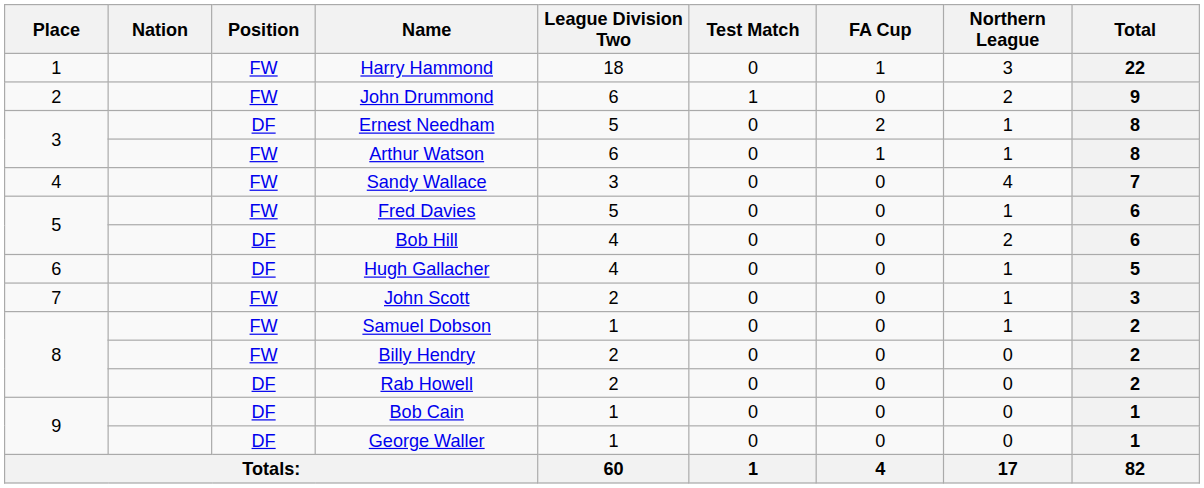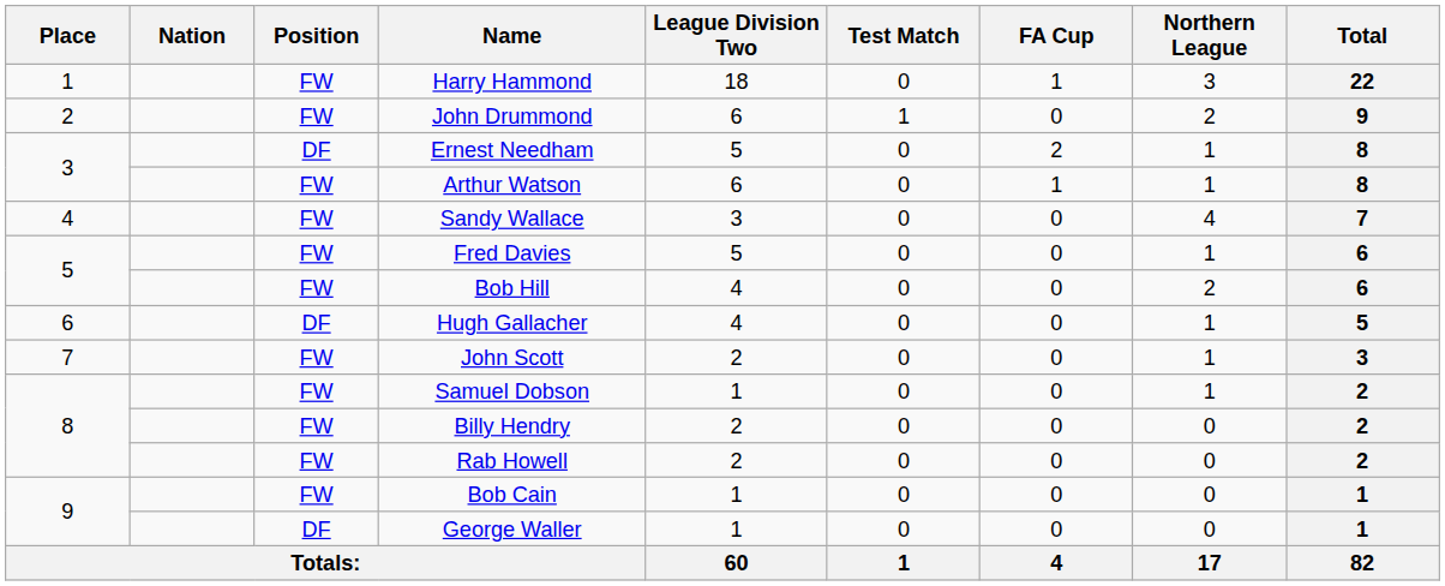 <table class="wikitable" style="font-size: 95%; text-align: center;">
 <tr>
 <th width=80>Place</th>
 <th width=80>Nation</th>
 <th width=80>Position</th>
 <th width=180>Name</th>
 <th width=120>League Division Two</th>
 <th width=100>Test Match</th>
 <th width=100>FA Cup</th>
 <th width=100>Northern League</th>
 <th width=100>Total</th>
 </tr>
 <tr>
 <td>1</td>
 <td></td>
 <td><a href='#'>FW</a></td>
 <td><a href='#'>Harry Hammond</a></td>
 <td>18</td>
 <td>0</td>
 <td>1</td>
 <td>3</td>
 <th>22</th>
 </tr>
 <tr>
 <td>2</td>
 <td></td>
 <td><a href='#'>FW</a></td>
 <td><a href='#'>John Drummond</a></td>
 <td>6</td>
 <td>1</td>
 <td>0</td>
 <td>2</td>
 <th>9</th>
 </tr>
 <tr>
 <td rowspan="2">3</td>
 <td></td>
 <td><a href='#'>DF</a></td>
 <td><a href='#'>Ernest Needham</a></td>
 <td>5</td>
 <td>0</td>
 <td>2</td>
 <td>1</td>
 <th>8</th>
 </tr>
 <tr>
 <td></td>
 <td><a href='#'>FW</a></td>
 <td><a href='#'>Arthur Watson</a></td>
 <td>6</td>
 <td>0</td>
 <td>1</td>
 <td>1</td>
 <th>8</th>
 </tr>
 <tr>
 <td>4</td>
 <td></td>
 <td><a href='#'>FW</a></td>
 <td><a href='#'>Sandy Wallace</a></td>
 <td>3</td>
 <td>0</td>
 <td>0</td>
 <td>4</td>
 <th>7</th>
 </tr>
 <tr>
 <td rowspan="2">5</td>
 <td></td>
 <td><a href='#'>FW</a></td>
 <td><a href='#'>Fred Davies</a></td>
 <td>5</td>
 <td>0</td>
 <td>0</td>
 <td>1</td>
 <th>6</th>
 </tr>
 <tr>
 <td></td>
-<td><a href='#'>DF</a></td>
+<td><a href='#'>FW</a></td>
 <td><a href='#'>Bob Hill</a></td>
 <td>4</td>
 <td>0</td>
 <td>0</td>
 <td>2</td>
 <th>6</th>
 </tr>
 <tr>
 <td>6</td>
 <td></td>
 <td><a href='#'>DF</a></td>
 <td><a href='#'>Hugh Gallacher</a></td>
 <td>4</td>
 <td>0</td>
 <td>0</td>
 <td>1</td>
 <th>5</th>
 </tr>
 <tr>
 <td>7</td>
 <td></td>
 <td><a href='#'>FW</a></td>
 <td><a href='#'>John Scott</a></td>
 <td>2</td>
 <td>0</td>
 <td>0</td>
 <td>1</td>
 <th>3</th>
 </tr>
 <tr>
 <td rowspan="3">8</td>
 <td></td>
 <td><a href='#'>FW</a></td>
 <td><a href='#'>Samuel Dobson</a></td>
 <td>1</td>
 <td>0</td>
 <td>0</td>
 <td>1</td>
 <th>2</th>
 </tr>
 <tr>
 <td></td>
 <td><a href='#'>FW</a></td>
 <td><a href='#'>Billy Hendry</a></td>
 <td>2</td>
 <td>0</td>
 <td>0</td>
 <td>0</td>
 <th>2</th>
 </tr>
 <tr>
 <td></td>
-<td><a href='#'>DF</a></td>
+<td><a href='#'>FW</a></td>
 <td><a href='#'>Rab Howell</a></td>
 <td>2</td>
 <td>0</td>
 <td>0</td>
 <td>0</td>
 <th>2</th>
 </tr>
 <tr>
 <td rowspan="2">9</td>
 <td></td>
-<td><a href='#'>DF</a></td>
+<td><a href='#'>FW</a></td>
 <td><a href='#'>Bob Cain</a></td>
 <td>1</td>
 <td>0</td>
 <td>0</td>
 <td>0</td>
 <th>1</th>
 </tr>
 <tr>
 <td></td>
 <td><a href='#'>DF</a></td>
 <td><a href='#'>George Waller</a></td>
 <td>1</td>
 <td>0</td>
 <td>0</td>
 <td>0</td>
 <th>1</th>
 </tr>
 <tr>
 <th colspan="4">Totals:</th>
 <th>60</th>
 <th>1</th>
 <th>4</th>
 <th>17</th>
 <th>82</th>
 </tr>
 </table>
